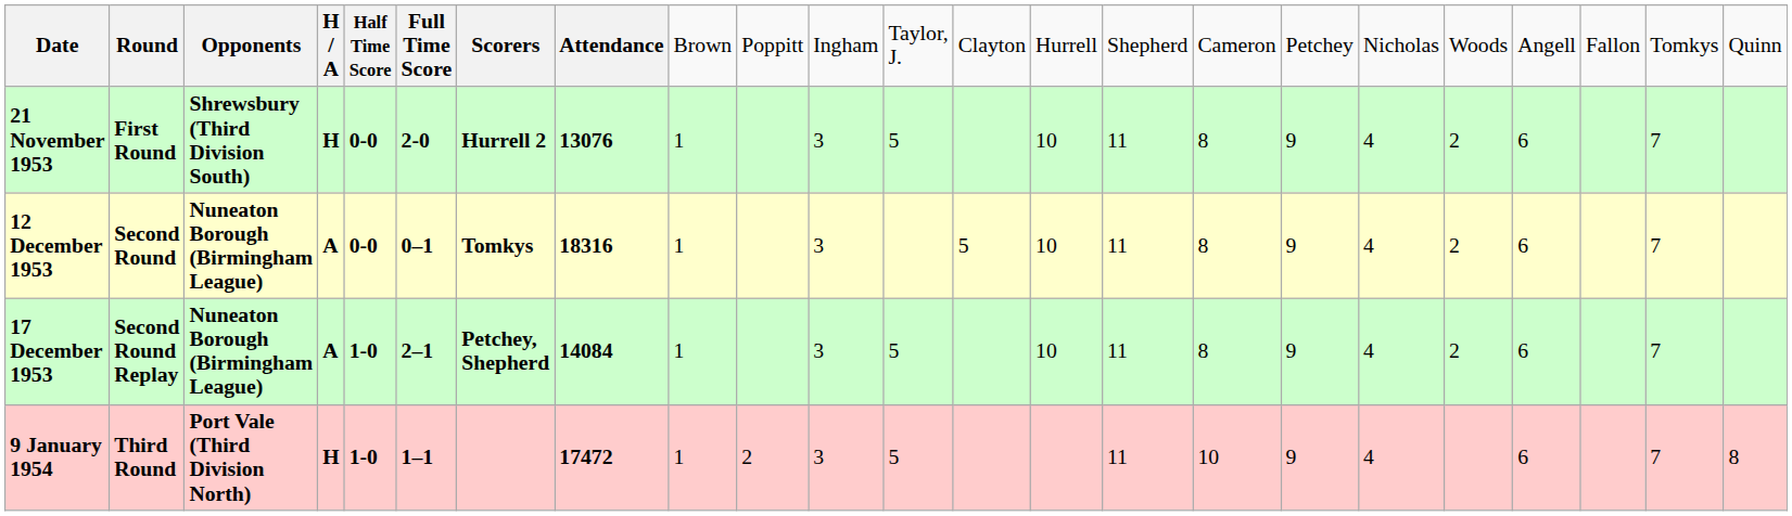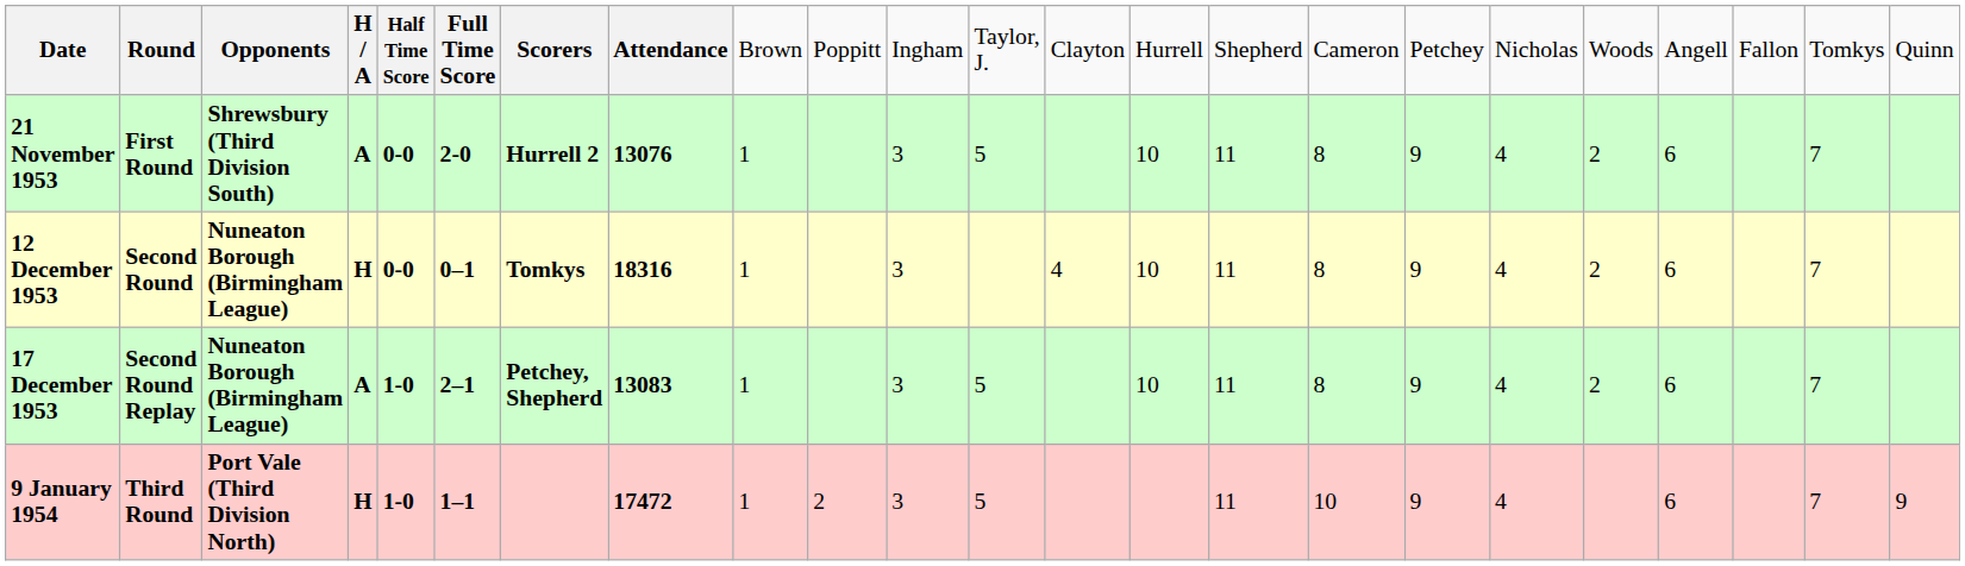 <table class="wikitable">
 <tr>
 <th><strong>Date</strong></th>
 <th><strong>Round</strong></th>
 <th><strong>Opponents</strong></th>
 <th><strong>H / A</strong></th>
 <th><small><strong>Half Time Score</strong></small></th>
 <th><strong>Full Time Score</strong></th>
 <th><strong>Scorers</strong></th>
 <th><strong>Attendance</strong></th>
 <td>Brown</td>
 <td>Poppitt</td>
 <td>Ingham</td>
 <td>Taylor, J.</td>
 <td>Clayton</td>
 <td>Hurrell</td>
 <td>Shepherd</td>
 <td>Cameron</td>
 <td>Petchey</td>
 <td>Nicholas</td>
 <td>Woods</td>
 <td>Angell</td>
 <td>Fallon</td>
 <td>Tomkys</td>
 <td>Quinn</td>
 </tr>
 <tr bgcolor="#ccffcc">
 <td><strong>21 November 1953</strong></td>
 <td><strong>First Round</strong></td>
 <td><strong>Shrewsbury (Third Division South)</strong></td>
-<td><strong>H</strong></td>
+<td><strong>A</strong></td>
 <td><strong>0-0</strong></td>
 <td><strong>2-0</strong></td>
 <td><strong>Hurrell 2</strong></td>
 <td><strong>13076</strong></td>
 <td>1</td>
 <td></td>
 <td>3</td>
 <td>5</td>
 <td></td>
 <td>10</td>
 <td>11</td>
 <td>8</td>
 <td>9</td>
 <td>4</td>
 <td>2</td>
 <td>6</td>
 <td></td>
 <td>7</td>
 <td></td>
 </tr>
 <tr bgcolor="#FFFFCC">
 <td><strong>12 December 1953</strong></td>
 <td><strong>Second Round</strong></td>
 <td><strong>Nuneaton Borough (Birmingham League)</strong></td>
-<td><strong>A</strong></td>
+<td><strong>H</strong></td>
 <td><strong>0-0</strong></td>
 <td><strong>0–1</strong></td>
 <td><strong>Tomkys</strong></td>
 <td><strong>18316</strong></td>
 <td>1</td>
 <td></td>
 <td>3</td>
 <td></td>
-<td>5</td>
+<td>4</td>
 <td>10</td>
 <td>11</td>
 <td>8</td>
 <td>9</td>
 <td>4</td>
 <td>2</td>
 <td>6</td>
 <td></td>
 <td>7</td>
 <td></td>
 </tr>
 <tr bgcolor="#ccffcc">
 <td><strong>17 December 1953</strong></td>
 <td><strong>Second Round Replay</strong></td>
 <td><strong>Nuneaton Borough (Birmingham League)</strong></td>
 <td><strong>A</strong></td>
 <td><strong>1-0</strong></td>
 <td><strong>2–1</strong></td>
 <td><strong>Petchey, Shepherd</strong></td>
-<td><strong>14084</strong></td>
+<td><strong>13083</strong></td>
 <td>1</td>
 <td></td>
 <td>3</td>
 <td>5</td>
 <td></td>
 <td>10</td>
 <td>11</td>
 <td>8</td>
 <td>9</td>
 <td>4</td>
 <td>2</td>
 <td>6</td>
 <td></td>
 <td>7</td>
 <td></td>
 </tr>
 <tr bgcolor="#ffcccc">
 <td><strong>9 January 1954</strong></td>
 <td><strong>Third Round</strong></td>
 <td><strong>Port Vale (Third Division North)</strong></td>
 <td><strong>H</strong></td>
 <td><strong>1-0</strong></td>
 <td><strong>1–1</strong></td>
 <td></td>
 <td><strong>17472</strong></td>
 <td>1</td>
 <td>2</td>
 <td>3</td>
 <td>5</td>
 <td></td>
 <td></td>
 <td>11</td>
 <td>10</td>
 <td>9</td>
 <td>4</td>
 <td></td>
 <td>6</td>
 <td></td>
 <td>7</td>
-<td>8</td>
+<td>9</td>
 </tr>
 </table>
